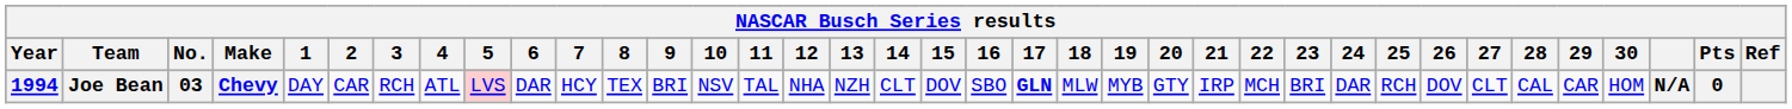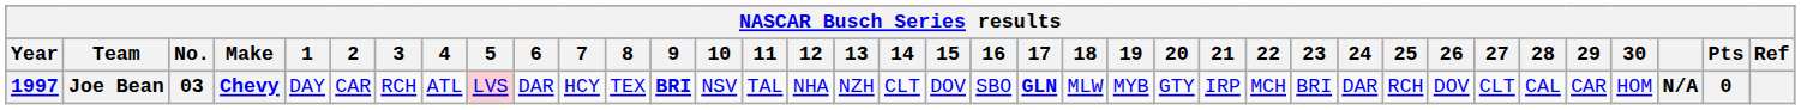 <table class="wikitable" style="text-align:center; font-size:75%">
 <tr>
 <th colspan=42><a href='#'>NASCAR Busch Series</a> results</th>
 </tr>
 <tr>
 <th>Year</th>
 <th>Team</th>
 <th>No.</th>
 <th>Make</th>
 <th>1</th>
 <th>2</th>
 <th>3</th>
 <th>4</th>
 <th>5</th>
 <th>6</th>
 <th>7</th>
 <th>8</th>
 <th>9</th>
 <th>10</th>
 <th>11</th>
 <th>12</th>
 <th>13</th>
 <th>14</th>
 <th>15</th>
 <th>16</th>
 <th>17</th>
 <th>18</th>
 <th>19</th>
 <th>20</th>
 <th>21</th>
 <th>22</th>
 <th>23</th>
 <th>24</th>
 <th>25</th>
 <th>26</th>
 <th>27</th>
 <th>28</th>
 <th>29</th>
 <th>30</th>
 <th></th>
 <th>Pts</th>
 <th>Ref</th>
 </tr>
 <tr>
-<th><a href='#'>1994</a></th>
+<th><a href='#'>1997</a></th>
 <th>Joe Bean</th>
 <th>03</th>
 <th><a href='#'>Chevy</a></th>
 <td><a href='#'>DAY</a></td>
 <td><a href='#'>CAR</a></td>
 <td><a href='#'>RCH</a></td>
 <td><a href='#'>ATL</a></td>
 <td style="background:#FFCFCF;"><a href='#'>LVS</a><br></td>
 <td><a href='#'>DAR</a></td>
 <td><a href='#'>HCY</a></td>
 <td><a href='#'>TEX</a></td>
-<td><a href='#'>BRI</a></td>
+<td><strong><a href='#'>BRI</a></strong></td>
 <td><a href='#'>NSV</a></td>
 <td><a href='#'>TAL</a></td>
 <td><a href='#'>NHA</a></td>
 <td><a href='#'>NZH</a></td>
 <td><a href='#'>CLT</a></td>
 <td><a href='#'>DOV</a></td>
 <td><a href='#'>SBO</a></td>
 <td><strong><a href='#'>GLN</a></strong></td>
 <td><a href='#'>MLW</a></td>
 <td><a href='#'>MYB</a></td>
 <td><a href='#'>GTY</a></td>
 <td><a href='#'>IRP</a></td>
 <td><a href='#'>MCH</a></td>
 <td><a href='#'>BRI</a></td>
 <td><a href='#'>DAR</a></td>
 <td><a href='#'>RCH</a></td>
 <td><a href='#'>DOV</a></td>
 <td><a href='#'>CLT</a></td>
 <td><a href='#'>CAL</a></td>
 <td><a href='#'>CAR</a></td>
 <td><a href='#'>HOM</a></td>
 <th>N/A</th>
 <th>0</th>
 <th></th>
 </tr>
 </table>
